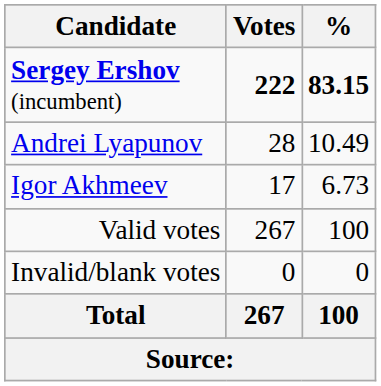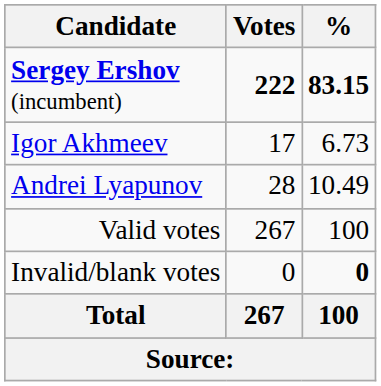 <table class="wikitable" style="text-align:right">
 <tr>
 <th>Candidate</th>
 <th>Votes</th>
 <th>%</th>
 </tr>
 <tr>
 <td align="left"><strong><a href='#'>Sergey Ershov</a></strong><br><small>(incumbent)</small></td>
 <td><strong>222</strong></td>
 <td><strong>83.15</strong></td>
 </tr>
 <tr>
+<td align="left"><a href='#'>Igor Akhmeev</a></td>
+<td>17</td>
+<td>6.73</td>
+</tr>
+<tr>
 <td align="left"><a href='#'>Andrei Lyapunov</a></td>
 <td>28</td>
 <td>10.49</td>
-</tr>
-<tr>
-<td align="left"><a href='#'>Igor Akhmeev</a></td>
-<td>17</td>
-<td>6.73</td>
 </tr>
 <tr>
 <td>Valid votes</td>
 <td>267</td>
 <td>100</td>
 </tr>
 <tr>
 <td>Invalid/blank votes</td>
 <td>0</td>
-<td>0</td>
+<td><strong>0</strong></td>
 </tr>
 <tr>
 <th>Total</th>
 <th>267</th>
 <th>100</th>
 </tr>
 <tr>
 <th colspan="3">Source: </th>
 </tr>
 </table>
